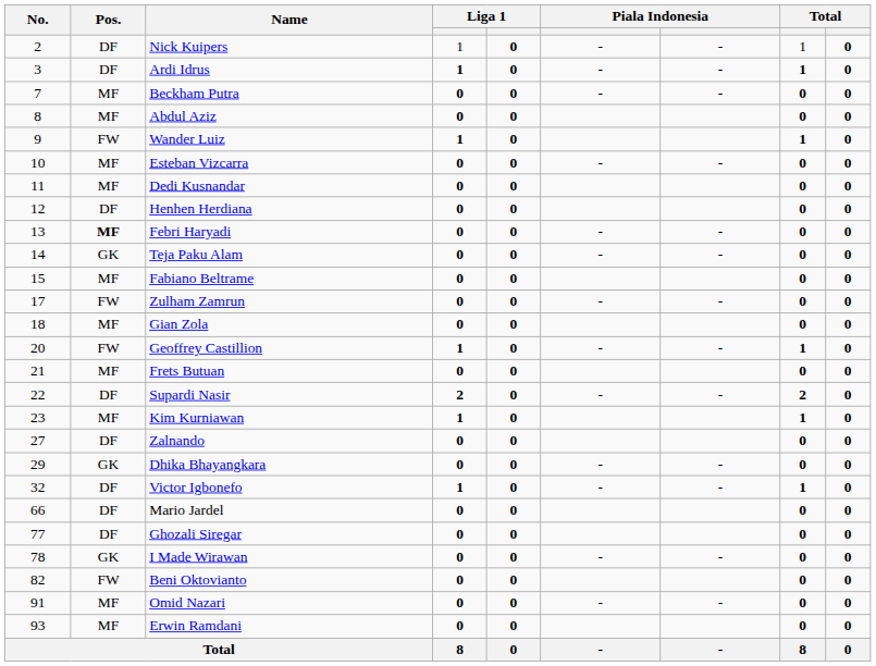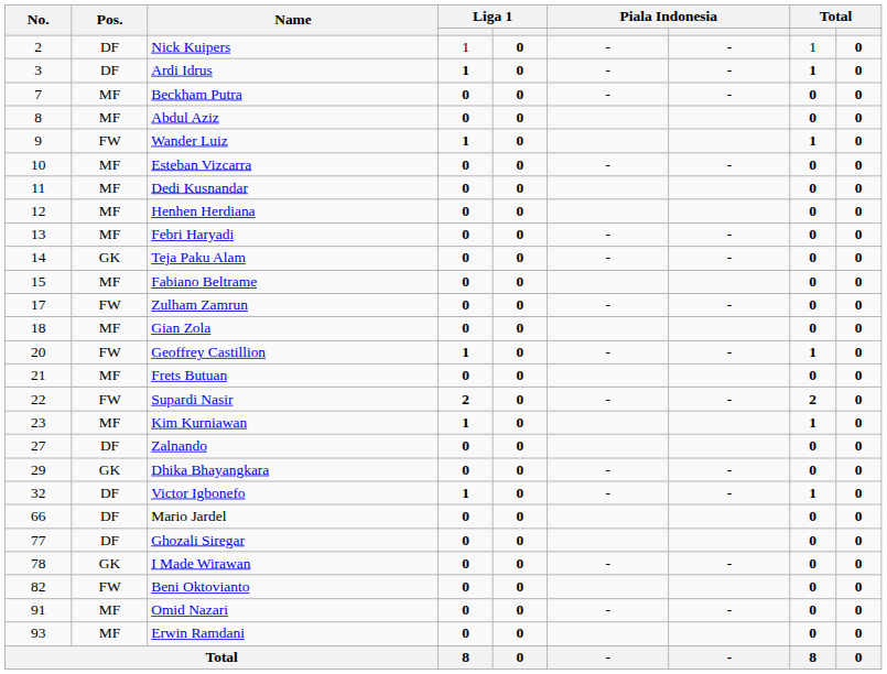 <table class="wikitable" style="text-align:center;width:75%;">
 <tr>
 <th rowspan="2">No.</th>
 <th rowspan="2">Pos.</th>
 <th rowspan="2">Name</th>
 <th colspan="2">Liga 1</th>
 <th colspan="2">Piala Indonesia</th>
 <th colspan="2">Total</th>
 </tr>
 <tr>
 <th></th>
 <th></th>
 <th></th>
 <th></th>
 <th></th>
 <th></th>
 </tr>
 <tr>
 <td>2</td>
 <td>DF</td>
 <td align="left"> <a href='#'>Nick Kuipers</a></td>
 <td>1</td>
 <td><strong>0</strong></td>
 <td>-</td>
 <td>-</td>
 <td>1</td>
 <td><strong>0</strong></td>
 </tr>
 <tr>
 <td>3</td>
 <td>DF</td>
 <td align="left"> <a href='#'>Ardi Idrus</a></td>
 <td><strong>1</strong></td>
 <td><strong>0</strong></td>
 <td>-</td>
 <td>-</td>
 <td><strong>1</strong></td>
 <td><strong>0</strong></td>
 </tr>
 <tr>
 <td>7</td>
 <td>MF</td>
 <td align="left"> <a href='#'>Beckham Putra</a></td>
 <td><strong>0</strong></td>
 <td><strong>0</strong></td>
 <td>-</td>
 <td>-</td>
 <td><strong>0</strong></td>
 <td><strong>0</strong></td>
 </tr>
 <tr>
 <td>8</td>
 <td>MF</td>
 <td align="left"> <a href='#'>Abdul Aziz</a></td>
 <td><strong>0</strong></td>
 <td><strong>0</strong></td>
 <td></td>
 <td></td>
 <td><strong>0</strong></td>
 <td><strong>0</strong></td>
 </tr>
 <tr>
 <td>9</td>
 <td>FW</td>
 <td align="left"> <a href='#'>Wander Luiz</a></td>
 <td><strong>1</strong></td>
 <td><strong>0</strong></td>
 <td></td>
 <td></td>
 <td><strong>1</strong></td>
 <td><strong>0</strong></td>
 </tr>
 <tr>
 <td>10</td>
 <td>MF</td>
 <td align="left"> <a href='#'>Esteban Vizcarra</a></td>
 <td><strong>0</strong></td>
 <td><strong>0</strong></td>
 <td>-</td>
 <td>-</td>
 <td><strong>0</strong></td>
 <td><strong>0</strong></td>
 </tr>
 <tr>
 <td>11</td>
 <td>MF</td>
 <td align="left"> <a href='#'>Dedi Kusnandar</a></td>
 <td><strong>0</strong></td>
 <td><strong>0</strong></td>
 <td></td>
 <td></td>
 <td><strong>0</strong></td>
 <td><strong>0</strong></td>
 </tr>
 <tr>
 <td>12</td>
-<td>DF</td>
+<td>MF</td>
 <td align="left"> <a href='#'>Henhen Herdiana</a></td>
 <td><strong>0</strong></td>
 <td><strong>0</strong></td>
 <td></td>
 <td></td>
 <td><strong>0</strong></td>
 <td><strong>0</strong></td>
 </tr>
 <tr>
 <td>13</td>
-<td><strong>MF</strong></td>
+<td>MF</td>
 <td align="left"> <a href='#'>Febri Haryadi</a></td>
 <td><strong>0</strong></td>
 <td><strong>0</strong></td>
 <td>-</td>
 <td>-</td>
 <td><strong>0</strong></td>
 <td><strong>0</strong></td>
 </tr>
 <tr>
 <td>14</td>
 <td>GK</td>
 <td align="left"> <a href='#'>Teja Paku Alam</a></td>
 <td><strong>0</strong></td>
 <td><strong>0</strong></td>
 <td>-</td>
 <td>-</td>
 <td><strong>0</strong></td>
 <td><strong>0</strong></td>
 </tr>
 <tr>
 <td>15</td>
 <td>MF</td>
 <td align="left"> <a href='#'>Fabiano Beltrame</a></td>
 <td><strong>0</strong></td>
 <td><strong>0</strong></td>
 <td></td>
 <td></td>
 <td><strong>0</strong></td>
 <td><strong>0</strong></td>
 </tr>
 <tr>
 <td>17</td>
 <td>FW</td>
 <td align="left"> <a href='#'>Zulham Zamrun</a></td>
 <td><strong>0</strong></td>
 <td><strong>0</strong></td>
 <td>-</td>
 <td>-</td>
 <td><strong>0</strong></td>
 <td><strong>0</strong></td>
 </tr>
 <tr>
 <td>18</td>
 <td>MF</td>
 <td align="left"> <a href='#'>Gian Zola</a></td>
 <td><strong>0</strong></td>
 <td><strong>0</strong></td>
 <td></td>
 <td></td>
 <td><strong>0</strong></td>
 <td><strong>0</strong></td>
 </tr>
 <tr>
 <td>20</td>
 <td>FW</td>
 <td align="left"> <a href='#'>Geoffrey Castillion</a></td>
 <td><strong>1</strong></td>
 <td><strong>0</strong></td>
 <td>-</td>
 <td>-</td>
 <td><strong>1</strong></td>
 <td><strong>0</strong></td>
 </tr>
 <tr>
 <td>21</td>
 <td>MF</td>
 <td align="left"> <a href='#'>Frets Butuan</a></td>
 <td><strong>0</strong></td>
 <td><strong>0</strong></td>
 <td></td>
 <td></td>
 <td><strong>0</strong></td>
 <td><strong>0</strong></td>
 </tr>
 <tr>
 <td>22</td>
-<td>DF</td>
+<td>FW</td>
 <td align="left"> <a href='#'>Supardi Nasir</a></td>
 <td><strong>2</strong></td>
 <td><strong>0</strong></td>
 <td>-</td>
 <td>-</td>
 <td><strong>2</strong></td>
 <td><strong>0</strong></td>
 </tr>
 <tr>
 <td>23</td>
 <td>MF</td>
 <td align="left"> <a href='#'>Kim Kurniawan</a></td>
 <td><strong>1</strong></td>
 <td><strong>0</strong></td>
 <td></td>
 <td></td>
 <td><strong>1</strong></td>
 <td><strong>0</strong></td>
 </tr>
 <tr>
 <td>27</td>
 <td>DF</td>
 <td align="left"> <a href='#'>Zalnando</a></td>
 <td><strong>0</strong></td>
 <td><strong>0</strong></td>
 <td></td>
 <td></td>
 <td><strong>0</strong></td>
 <td><strong>0</strong></td>
 </tr>
 <tr>
 <td>29</td>
 <td>GK</td>
 <td align="left"> <a href='#'>Dhika Bhayangkara</a></td>
 <td><strong>0</strong></td>
 <td><strong>0</strong></td>
 <td>-</td>
 <td>-</td>
 <td><strong>0</strong></td>
 <td><strong>0</strong></td>
 </tr>
 <tr>
 <td>32</td>
 <td>DF</td>
 <td align="left"> <a href='#'>Victor Igbonefo</a></td>
 <td><strong>1</strong></td>
 <td><strong>0</strong></td>
 <td>-</td>
 <td>-</td>
 <td><strong>1</strong></td>
 <td><strong>0</strong></td>
 </tr>
 <tr>
 <td>66</td>
 <td>DF</td>
 <td align="left"> Mario Jardel</td>
 <td><strong>0</strong></td>
 <td><strong>0</strong></td>
 <td></td>
 <td></td>
 <td><strong>0</strong></td>
 <td><strong>0</strong></td>
 </tr>
 <tr>
 <td>77</td>
 <td>DF</td>
 <td align="left"> <a href='#'>Ghozali Siregar</a></td>
 <td><strong>0</strong></td>
 <td><strong>0</strong></td>
 <td></td>
 <td></td>
 <td><strong>0</strong></td>
 <td><strong>0</strong></td>
 </tr>
 <tr>
 <td>78</td>
 <td>GK</td>
 <td align="left"> <a href='#'>I Made Wirawan</a></td>
 <td><strong>0</strong></td>
 <td><strong>0</strong></td>
 <td>-</td>
 <td>-</td>
 <td><strong>0</strong></td>
 <td><strong>0</strong></td>
 </tr>
 <tr>
 <td>82</td>
 <td>FW</td>
 <td align="left"> <a href='#'>Beni Oktovianto</a></td>
 <td><strong>0</strong></td>
 <td><strong>0</strong></td>
 <td></td>
 <td></td>
 <td><strong>0</strong></td>
 <td><strong>0</strong></td>
 </tr>
 <tr>
 <td>91</td>
 <td>MF</td>
 <td align="left"> <a href='#'>Omid Nazari</a></td>
 <td><strong>0</strong></td>
 <td><strong>0</strong></td>
 <td>-</td>
 <td>-</td>
 <td><strong>0</strong></td>
 <td><strong>0</strong></td>
 </tr>
 <tr>
 <td>93</td>
 <td>MF</td>
 <td align="left"> <a href='#'>Erwin Ramdani</a></td>
 <td><strong>0</strong></td>
 <td><strong>0</strong></td>
 <td></td>
 <td></td>
 <td><strong>0</strong></td>
 <td><strong>0</strong></td>
 </tr>
 <tr>
 <th colspan="3"><strong>Total</strong></th>
 <th>8</th>
 <th><strong>0</strong></th>
 <th><strong>-</strong></th>
 <th><strong>-</strong></th>
 <th>8</th>
 <th><strong>0</strong></th>
 </tr>
 </table>
